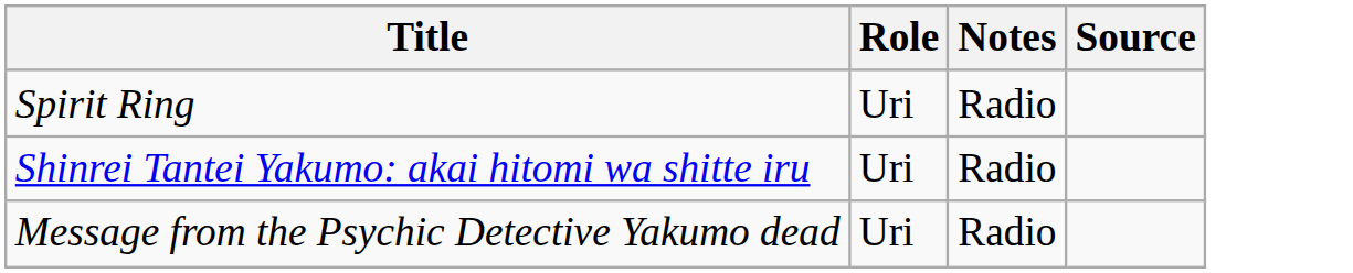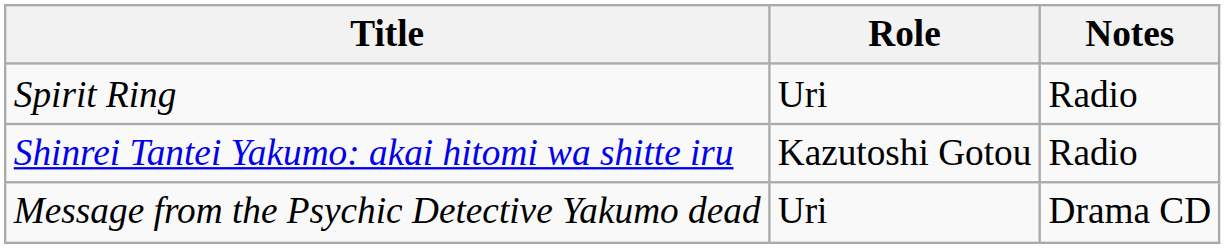 <table class="wikitable sortable plainrowheaders">
 <tr>
 <th>Title</th>
 <th>Role</th>
 <th class="unsortable">Notes</th>
-<th class="unsortable">Source</th>
 </tr>
 <tr>
 <td><em>Spirit  Ring</em></td>
 <td>Uri</td>
 <td>Radio</td>
-<td></td>
 </tr>
 <tr>
 <td><em><a href='#'>Shinrei Tantei Yakumo: akai hitomi wa shitte iru</a></em></td>
-<td>Uri</td>
+<td>Kazutoshi Gotou</td>
 <td>Radio</td>
-<td></td>
 </tr>
 <tr>
 <td><em>Message from the Psychic Detective Yakumo dead</em></td>
 <td>Uri</td>
-<td>Radio</td>
-<td></td>
+<td>Drama CD</td>
 </tr>
 </table>
